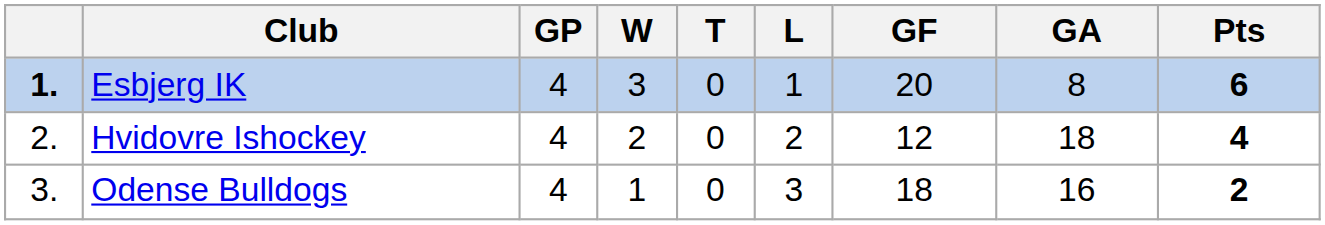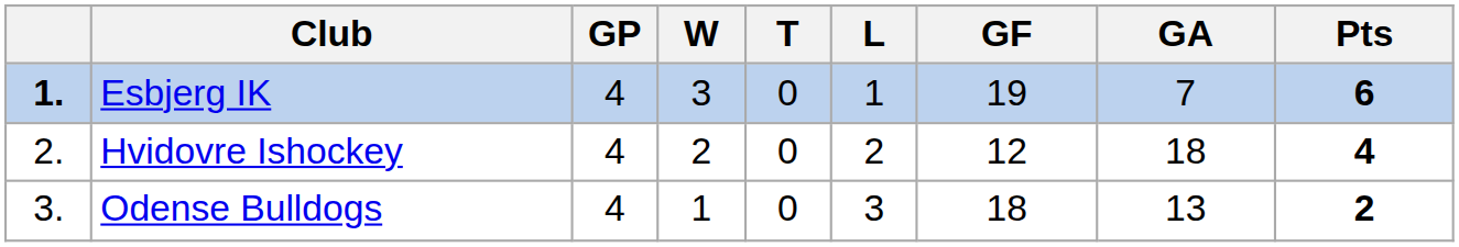 <table class="wikitable">
 <tr>
 <th width="30"></th>
 <th width="200">Club</th>
 <th width="30">GP</th>
 <th width="30">W</th>
 <th width="30">T</th>
 <th width="30">L</th>
 <th width="70">GF</th>
 <th width="70">GA</th>
 <th width="70">Pts</th>
 </tr>
 <tr bgcolor="#BCD2EE" align="center">
 <td><strong>1.</strong></td>
 <td align="left"><a href='#'>Esbjerg IK</a></td>
 <td>4</td>
 <td>3</td>
 <td>0</td>
 <td>1</td>
-<td>20</td>
-<td>8</td>
+<td>19</td>
+<td>7</td>
 <td><strong>6</strong></td>
 </tr>
 <tr bgcolor="#FFFFFF" align="center">
 <td>2.</td>
 <td align="left"><a href='#'>Hvidovre Ishockey</a></td>
 <td>4</td>
 <td>2</td>
 <td>0</td>
 <td>2</td>
 <td>12</td>
 <td>18</td>
 <td><strong>4</strong></td>
 </tr>
 <tr bgcolor="#FFFFFF" align="center">
 <td>3.</td>
 <td align="left"><a href='#'>Odense Bulldogs</a></td>
 <td>4</td>
 <td>1</td>
 <td>0</td>
 <td>3</td>
 <td>18</td>
-<td>16</td>
+<td>13</td>
 <td><strong>2</strong></td>
 </tr>
 </table>
